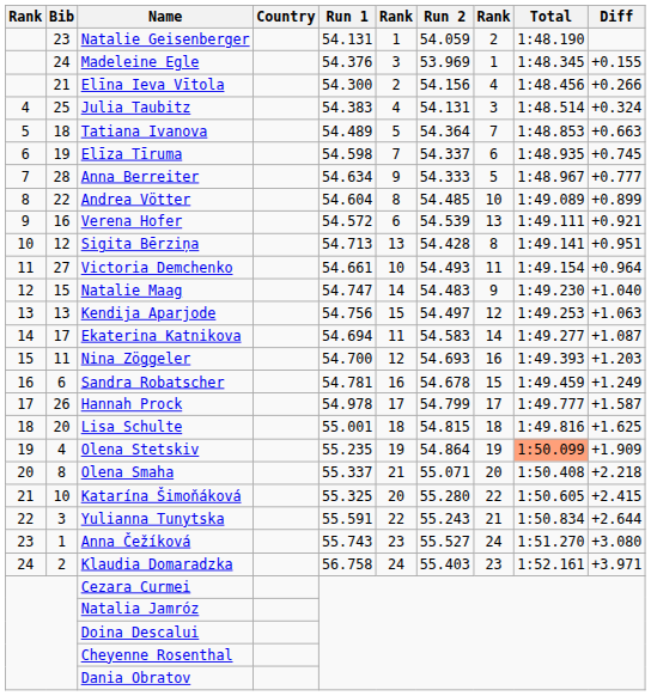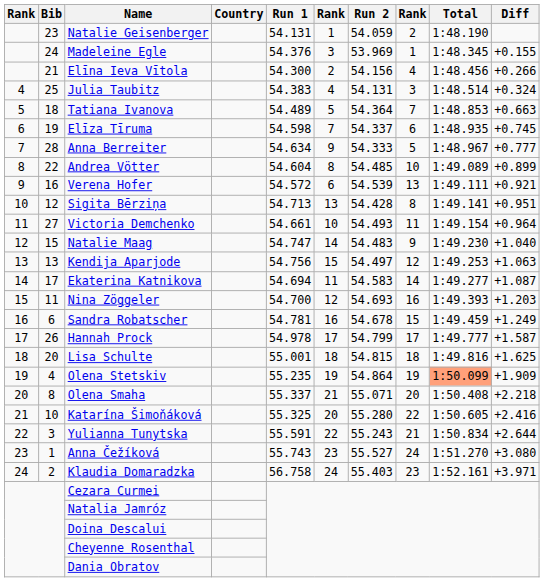 <table class="wikitable sortable" style="text-align:center">
 <tr>
 <th>Rank</th>
 <th>Bib</th>
 <th>Name</th>
 <th>Country</th>
 <th>Run 1</th>
 <th>Rank</th>
 <th>Run 2</th>
 <th>Rank</th>
 <th>Total</th>
 <th>Diff</th>
 </tr>
 <tr>
 <td></td>
 <td>23</td>
 <td align=left><a href='#'>Natalie Geisenberger</a></td>
 <td align=left></td>
 <td>54.131</td>
 <td>1</td>
 <td>54.059</td>
 <td>2</td>
 <td>1:48.190</td>
 <td></td>
 </tr>
 <tr>
 <td></td>
 <td>24</td>
 <td align=left><a href='#'>Madeleine Egle</a></td>
 <td align=left></td>
 <td>54.376</td>
 <td>3</td>
 <td>53.969</td>
 <td>1</td>
 <td>1:48.345</td>
 <td>+0.155</td>
 </tr>
 <tr>
 <td></td>
 <td>21</td>
 <td align=left><a href='#'>Elīna Ieva Vītola</a></td>
 <td align=left></td>
 <td>54.300</td>
 <td>2</td>
 <td>54.156</td>
 <td>4</td>
 <td>1:48.456</td>
 <td>+0.266</td>
 </tr>
 <tr>
 <td>4</td>
 <td>25</td>
 <td align=left><a href='#'>Julia Taubitz</a></td>
 <td align=left></td>
 <td>54.383</td>
 <td>4</td>
 <td>54.131</td>
 <td>3</td>
 <td>1:48.514</td>
 <td>+0.324</td>
 </tr>
 <tr>
 <td>5</td>
 <td>18</td>
 <td align=left><a href='#'>Tatiana Ivanova</a></td>
 <td align=left></td>
 <td>54.489</td>
 <td>5</td>
 <td>54.364</td>
 <td>7</td>
 <td>1:48.853</td>
 <td>+0.663</td>
 </tr>
 <tr>
 <td>6</td>
 <td>19</td>
 <td align=left><a href='#'>Elīza Tīruma</a></td>
 <td align=left></td>
 <td>54.598</td>
 <td>7</td>
 <td>54.337</td>
 <td>6</td>
 <td>1:48.935</td>
 <td>+0.745</td>
 </tr>
 <tr>
 <td>7</td>
 <td>28</td>
 <td align=left><a href='#'>Anna Berreiter</a></td>
 <td align=left></td>
 <td>54.634</td>
 <td>9</td>
 <td>54.333</td>
 <td>5</td>
 <td>1:48.967</td>
 <td>+0.777</td>
 </tr>
 <tr>
 <td>8</td>
 <td>22</td>
 <td align=left><a href='#'>Andrea Vötter</a></td>
 <td align=left></td>
 <td>54.604</td>
 <td>8</td>
 <td>54.485</td>
 <td>10</td>
 <td>1:49.089</td>
 <td>+0.899</td>
 </tr>
 <tr>
 <td>9</td>
 <td>16</td>
 <td align=left><a href='#'>Verena Hofer</a></td>
 <td align=left></td>
 <td>54.572</td>
 <td>6</td>
 <td>54.539</td>
 <td>13</td>
 <td>1:49.111</td>
 <td>+0.921</td>
 </tr>
 <tr>
 <td>10</td>
 <td>12</td>
 <td align=left><a href='#'>Sigita Bērziņa</a></td>
 <td align=left></td>
 <td>54.713</td>
 <td>13</td>
 <td>54.428</td>
 <td>8</td>
 <td>1:49.141</td>
 <td>+0.951</td>
 </tr>
 <tr>
 <td>11</td>
 <td>27</td>
 <td align=left><a href='#'>Victoria Demchenko</a></td>
 <td align=left></td>
 <td>54.661</td>
 <td>10</td>
 <td>54.493</td>
 <td>11</td>
 <td>1:49.154</td>
 <td>+0.964</td>
 </tr>
 <tr>
 <td>12</td>
 <td>15</td>
 <td align=left><a href='#'>Natalie Maag</a></td>
 <td align=left></td>
 <td>54.747</td>
 <td>14</td>
 <td>54.483</td>
 <td>9</td>
 <td>1:49.230</td>
 <td>+1.040</td>
 </tr>
 <tr>
 <td>13</td>
 <td>13</td>
 <td align=left><a href='#'>Kendija Aparjode</a></td>
 <td align=left></td>
 <td>54.756</td>
 <td>15</td>
 <td>54.497</td>
 <td>12</td>
 <td>1:49.253</td>
 <td>+1.063</td>
 </tr>
 <tr>
 <td>14</td>
 <td>17</td>
 <td align=left><a href='#'>Ekaterina Katnikova</a></td>
 <td align=left></td>
 <td>54.694</td>
 <td>11</td>
 <td>54.583</td>
 <td>14</td>
 <td>1:49.277</td>
 <td>+1.087</td>
 </tr>
 <tr>
 <td>15</td>
 <td>11</td>
 <td align=left><a href='#'>Nina Zöggeler</a></td>
 <td align=left></td>
 <td>54.700</td>
 <td>12</td>
 <td>54.693</td>
 <td>16</td>
 <td>1:49.393</td>
 <td>+1.203</td>
 </tr>
 <tr>
 <td>16</td>
 <td>6</td>
 <td align=left><a href='#'>Sandra Robatscher</a></td>
 <td align=left></td>
 <td>54.781</td>
 <td>16</td>
 <td>54.678</td>
 <td>15</td>
 <td>1:49.459</td>
 <td>+1.249</td>
 </tr>
 <tr>
 <td>17</td>
 <td>26</td>
 <td align=left><a href='#'>Hannah Prock</a></td>
 <td align=left></td>
 <td>54.978</td>
 <td>17</td>
 <td>54.799</td>
 <td>17</td>
 <td>1:49.777</td>
 <td>+1.587</td>
 </tr>
 <tr>
 <td>18</td>
 <td>20</td>
 <td align=left><a href='#'>Lisa Schulte</a></td>
 <td align=left></td>
 <td>55.001</td>
 <td>18</td>
 <td>54.815</td>
 <td>18</td>
 <td>1:49.816</td>
 <td>+1.625</td>
 </tr>
 <tr>
 <td>19</td>
 <td>4</td>
 <td align=left><a href='#'>Olena Stetskiv</a></td>
 <td align=left></td>
 <td>55.235</td>
 <td>19</td>
 <td>54.864</td>
 <td>19</td>
 <td style="background: lightsalmon;">1:50.099</td>
 <td>+1.909</td>
 </tr>
 <tr>
 <td>20</td>
 <td>8</td>
 <td align=left><a href='#'>Olena Smaha</a></td>
 <td align=left></td>
 <td>55.337</td>
 <td>21</td>
 <td>55.071</td>
 <td>20</td>
 <td>1:50.408</td>
 <td>+2.218</td>
 </tr>
 <tr>
 <td>21</td>
 <td>10</td>
 <td align=left><a href='#'>Katarína Šimoňáková</a></td>
 <td align=left></td>
 <td>55.325</td>
 <td>20</td>
 <td>55.280</td>
 <td>22</td>
 <td>1:50.605</td>
-<td>+2.415</td>
+<td>+2.416</td>
 </tr>
 <tr>
 <td>22</td>
 <td>3</td>
 <td align=left><a href='#'>Yulianna Tunytska</a></td>
 <td align=left></td>
 <td>55.591</td>
 <td>22</td>
 <td>55.243</td>
 <td>21</td>
 <td>1:50.834</td>
 <td>+2.644</td>
 </tr>
 <tr>
 <td>23</td>
 <td>1</td>
 <td align=left><a href='#'>Anna Čežíková</a></td>
 <td align=left></td>
 <td>55.743</td>
 <td>23</td>
 <td>55.527</td>
 <td>24</td>
 <td>1:51.270</td>
 <td>+3.080</td>
 </tr>
 <tr>
 <td>24</td>
 <td>2</td>
 <td align=left><a href='#'>Klaudia Domaradzka</a></td>
 <td align=left></td>
 <td>56.758</td>
 <td>24</td>
 <td>55.403</td>
 <td>23</td>
 <td>1:52.161</td>
 <td>+3.971</td>
 </tr>
 <tr>
 <td colspan=2 rowspan=5></td>
 <td align=left><a href='#'>Cezara Curmei</a></td>
 <td align=left></td>
 <td colspan=6 rowspan=5></td>
 </tr>
 <tr>
 <td align=left><a href='#'>Natalia Jamróz</a></td>
 <td align=left></td>
 </tr>
 <tr>
 <td align=left><a href='#'>Doina Descalui</a></td>
 <td align=left></td>
 </tr>
 <tr>
 <td align=left><a href='#'>Cheyenne Rosenthal</a></td>
 <td align=left></td>
 </tr>
 <tr>
 <td align=left><a href='#'>Dania Obratov</a></td>
 <td align=left></td>
 </tr>
 </table>
